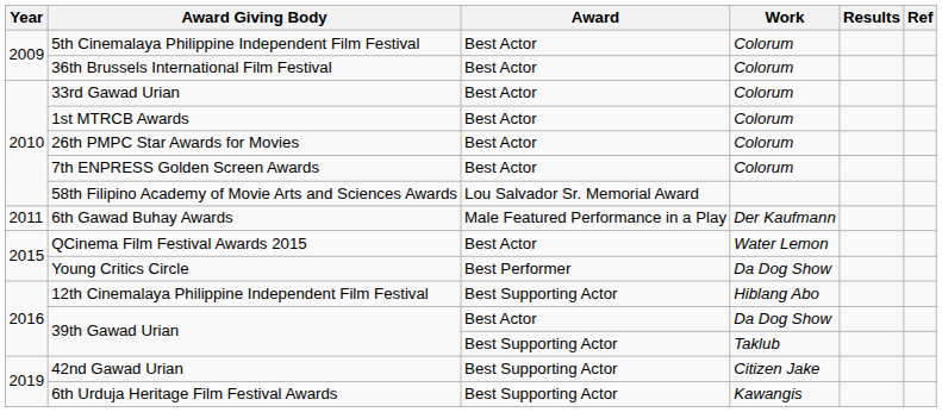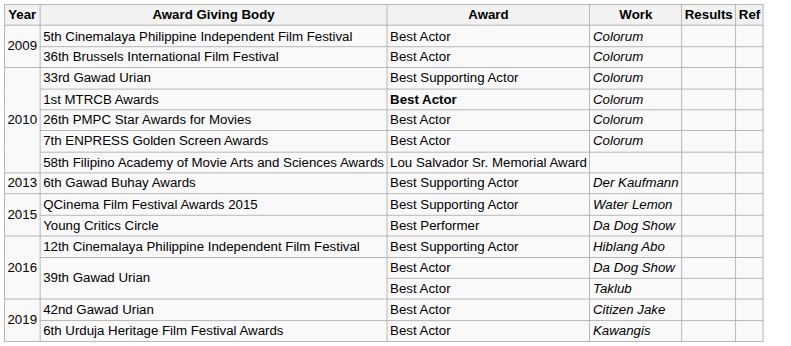 <table class="wikitable">
 <tr>
 <th>Year</th>
 <th>Award Giving Body</th>
 <th>Award</th>
 <th>Work</th>
 <th>Results</th>
 <th>Ref</th>
 </tr>
 <tr>
 <td rowspan="2">2009</td>
 <td>5th Cinemalaya Philippine Independent Film Festival</td>
 <td>Best Actor</td>
 <td><em>Colorum</em></td>
 <td></td>
 <td></td>
 </tr>
 <tr>
 <td>36th Brussels International Film Festival</td>
 <td>Best Actor</td>
 <td><em>Colorum</em></td>
 <td></td>
 <td></td>
 </tr>
 <tr>
 <td rowspan="5">2010</td>
 <td>33rd Gawad Urian</td>
-<td>Best Actor</td>
+<td>Best Supporting Actor</td>
 <td><em>Colorum</em></td>
 <td></td>
 <td></td>
 </tr>
 <tr>
 <td>1st MTRCB Awards</td>
-<td>Best Actor</td>
+<td><strong>Best Actor</strong></td>
 <td><em>Colorum</em></td>
 <td></td>
 <td></td>
 </tr>
 <tr>
 <td>26th PMPC Star Awards for Movies</td>
 <td>Best Actor</td>
 <td><em>Colorum</em></td>
 <td></td>
 <td></td>
 </tr>
 <tr>
 <td>7th ENPRESS Golden Screen Awards</td>
 <td>Best Actor</td>
 <td><em>Colorum</em></td>
 <td></td>
 <td></td>
 </tr>
 <tr>
 <td>58th Filipino Academy of Movie Arts and Sciences Awards</td>
 <td>Lou Salvador Sr. Memorial Award</td>
 <td></td>
 <td></td>
 <td></td>
 </tr>
 <tr>
-<td>2011</td>
+<td>2013</td>
 <td>6th Gawad Buhay Awards</td>
-<td>Male Featured Performance in a Play</td>
+<td>Best Supporting Actor</td>
 <td><em>Der Kaufmann</em></td>
 <td></td>
 <td></td>
 </tr>
 <tr>
 <td rowspan="2">2015</td>
 <td>QCinema Film Festival Awards 2015</td>
-<td>Best Actor</td>
+<td>Best Supporting Actor</td>
 <td><em>Water Lemon</em></td>
 <td></td>
 <td></td>
 </tr>
 <tr>
 <td>Young Critics Circle</td>
 <td>Best Performer</td>
 <td><em>Da Dog Show</em></td>
 <td></td>
 <td></td>
 </tr>
 <tr>
 <td rowspan="3">2016</td>
 <td>12th Cinemalaya Philippine Independent Film Festival</td>
 <td>Best Supporting Actor</td>
 <td><em>Hiblang Abo</em></td>
 <td></td>
 <td></td>
 </tr>
 <tr>
 <td rowspan="2">39th Gawad Urian</td>
 <td>Best Actor</td>
 <td><em>Da Dog Show</em></td>
 <td></td>
 <td></td>
 </tr>
 <tr>
-<td>Best Supporting Actor</td>
+<td>Best Actor</td>
 <td><em>Taklub</em></td>
 <td></td>
 <td></td>
 </tr>
 <tr>
 <td rowspan="2">2019</td>
 <td>42nd Gawad Urian</td>
-<td>Best Supporting Actor</td>
+<td>Best Actor</td>
 <td><em>Citizen Jake</em></td>
 <td></td>
 <td></td>
 </tr>
 <tr>
 <td>6th Urduja Heritage Film Festival Awards</td>
-<td>Best Supporting Actor</td>
+<td>Best Actor</td>
 <td><em>Kawangis</em></td>
 <td></td>
 <td></td>
 </tr>
 </table>
